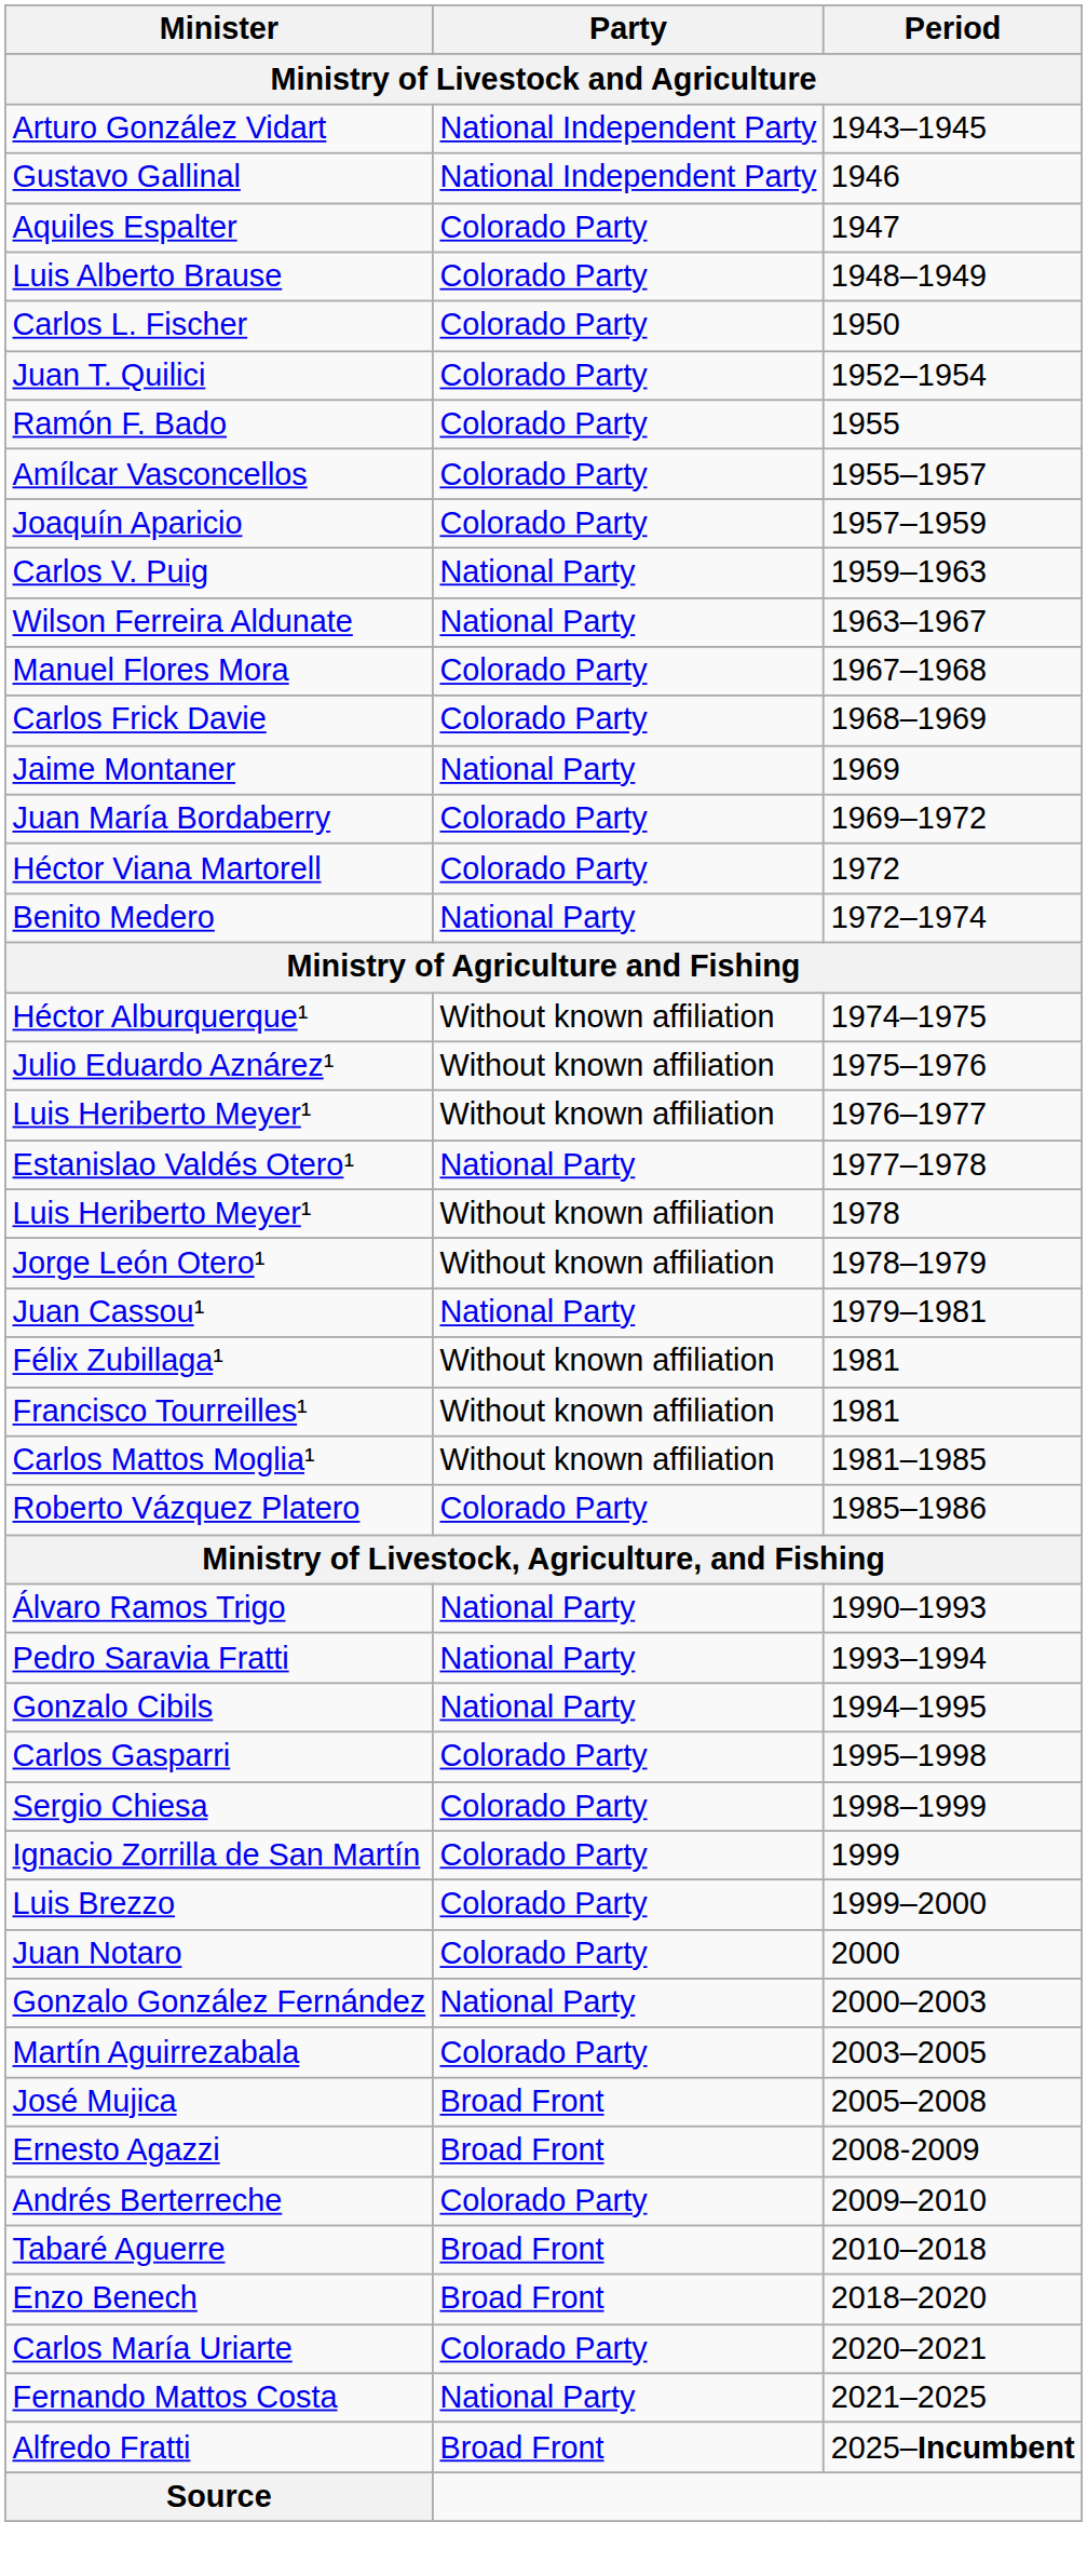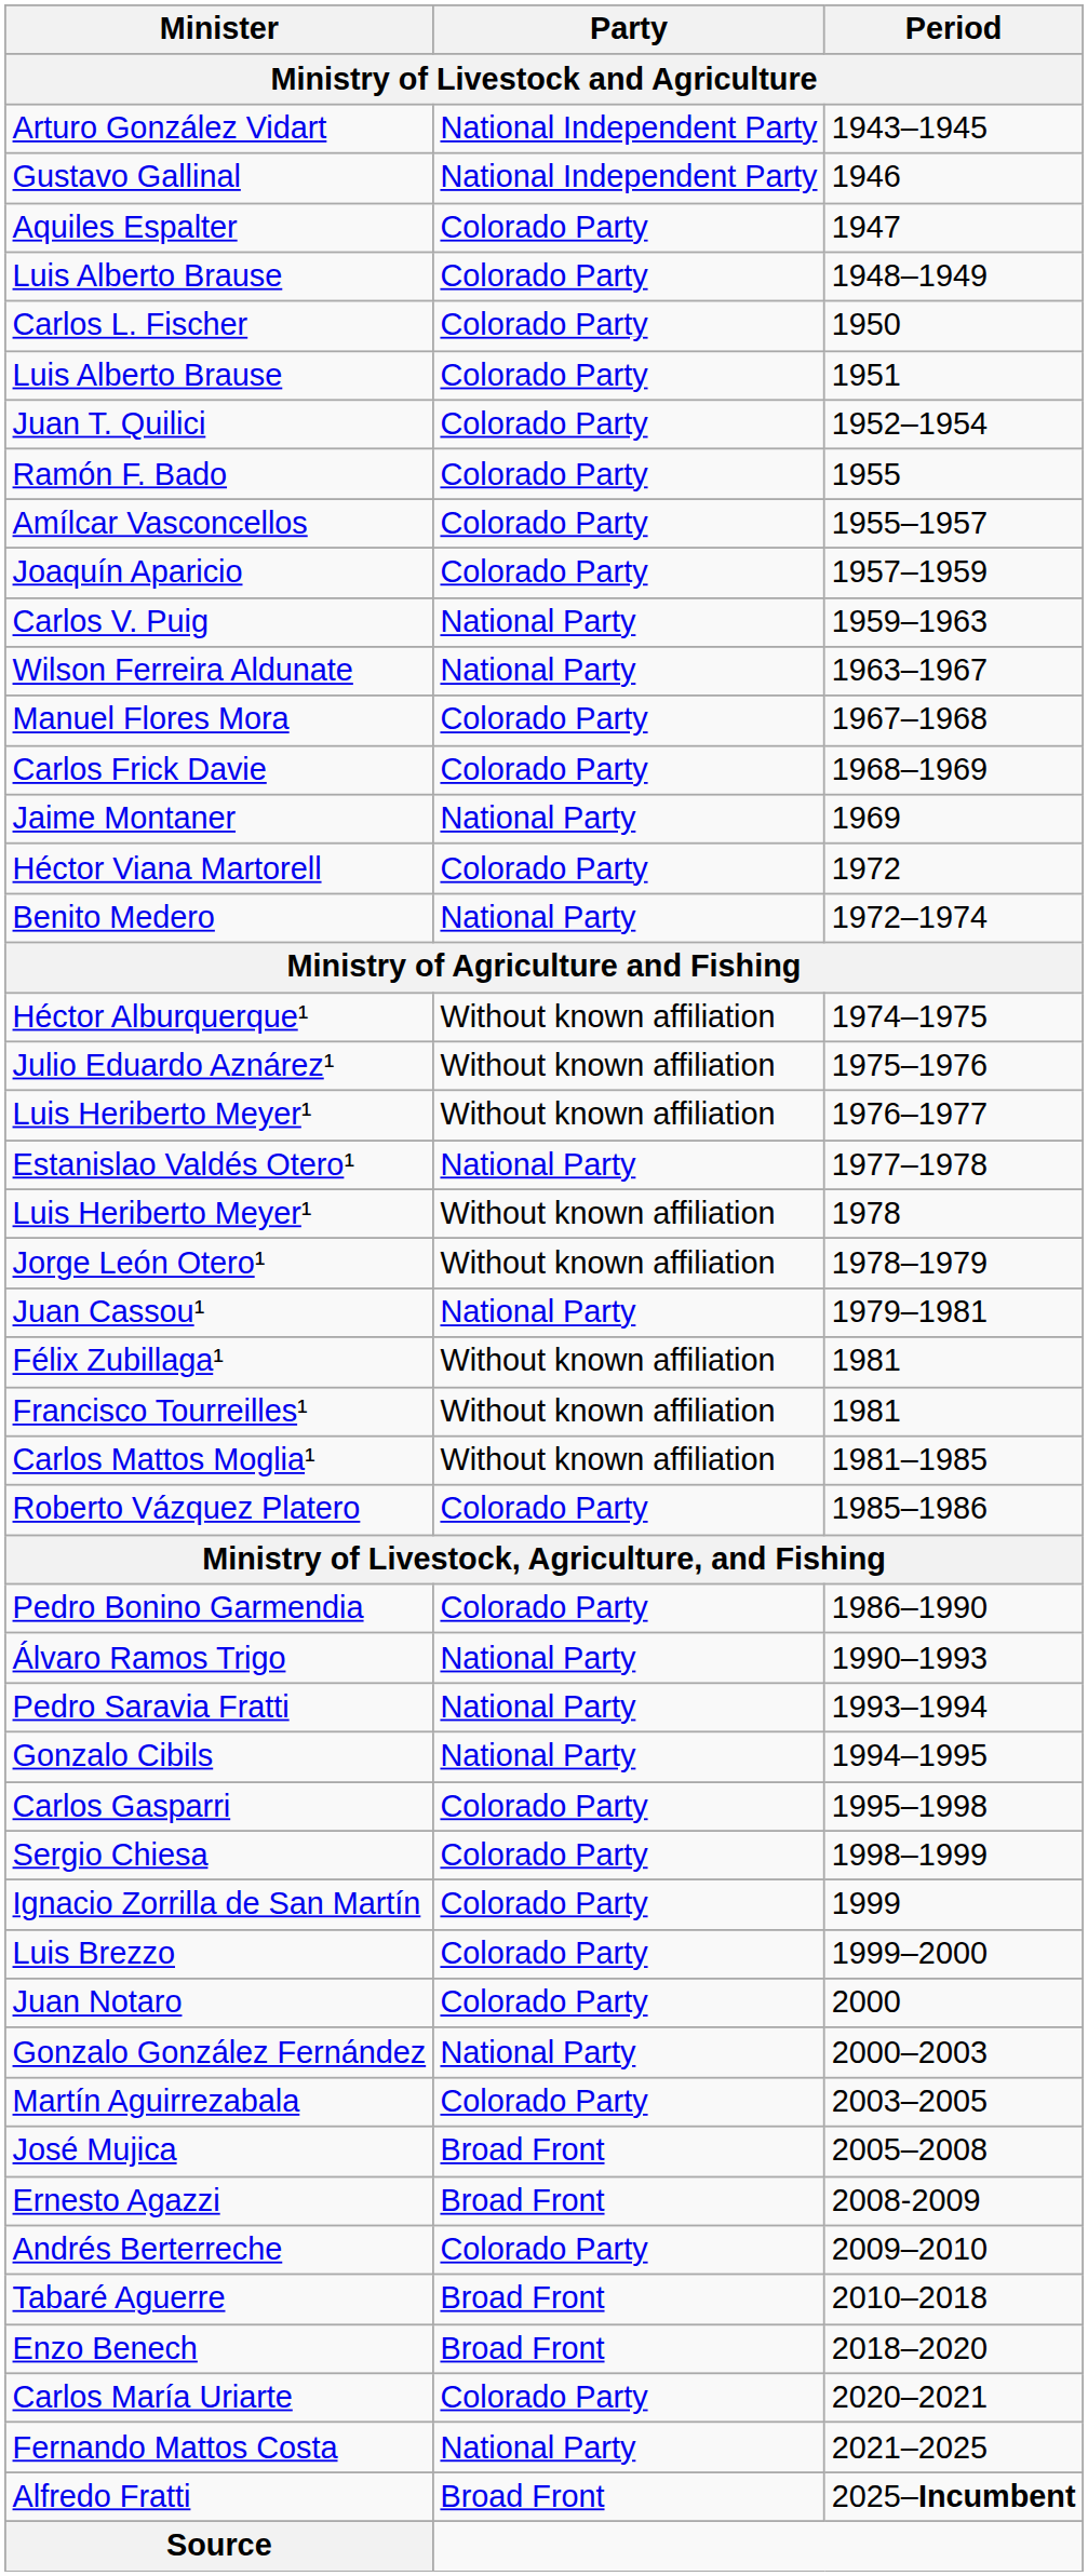 <table class="wikitable">
 <tr>
 <th><strong>Minister</strong></th>
 <th><strong>Party</strong></th>
 <th><strong>Period</strong></th>
 </tr>
 <tr>
 <th colspan="3"><strong>Ministry of Livestock and Agriculture</strong></th>
 </tr>
 <tr>
 <td><a href='#'>Arturo González Vidart</a></td>
 <td><a href='#'>National Independent Party</a></td>
 <td>1943–1945</td>
 </tr>
 <tr>
 <td><a href='#'>Gustavo Gallinal</a></td>
 <td><a href='#'>National Independent Party</a></td>
 <td>1946</td>
 </tr>
 <tr>
 <td><a href='#'>Aquiles Espalter</a></td>
 <td><a href='#'>Colorado Party</a></td>
 <td>1947</td>
 </tr>
 <tr>
 <td><a href='#'>Luis Alberto Brause</a></td>
 <td><a href='#'>Colorado Party</a></td>
 <td>1948–1949</td>
 </tr>
 <tr>
 <td><a href='#'>Carlos L. Fischer</a></td>
 <td><a href='#'>Colorado Party</a></td>
 <td>1950</td>
+</tr>
+<tr>
+<td><a href='#'>Luis Alberto Brause</a></td>
+<td><a href='#'>Colorado Party</a></td>
+<td>1951</td>
 </tr>
 <tr>
 <td><a href='#'>Juan T. Quilici</a></td>
 <td><a href='#'>Colorado Party</a></td>
 <td>1952–1954</td>
 </tr>
 <tr>
 <td><a href='#'>Ramón F. Bado</a></td>
 <td><a href='#'>Colorado Party</a></td>
 <td>1955</td>
 </tr>
 <tr>
 <td><a href='#'>Amílcar Vasconcellos</a></td>
 <td><a href='#'>Colorado Party</a></td>
 <td>1955–1957</td>
 </tr>
 <tr>
 <td><a href='#'>Joaquín Aparicio</a></td>
 <td><a href='#'>Colorado Party</a></td>
 <td>1957–1959</td>
 </tr>
 <tr>
 <td><a href='#'>Carlos V. Puig</a></td>
 <td><a href='#'>National Party</a></td>
 <td>1959–1963</td>
 </tr>
 <tr>
 <td><a href='#'>Wilson Ferreira Aldunate</a></td>
 <td><a href='#'>National Party</a></td>
 <td>1963–1967</td>
 </tr>
 <tr>
 <td><a href='#'>Manuel Flores Mora</a></td>
 <td><a href='#'>Colorado Party</a></td>
 <td>1967–1968</td>
 </tr>
 <tr>
 <td><a href='#'>Carlos Frick Davie</a></td>
 <td><a href='#'>Colorado Party</a></td>
 <td>1968–1969</td>
 </tr>
 <tr>
 <td><a href='#'>Jaime Montaner</a></td>
 <td><a href='#'>National Party</a></td>
 <td>1969</td>
-</tr>
-<tr>
-<td><a href='#'>Juan María Bordaberry</a></td>
-<td><a href='#'>Colorado Party</a></td>
-<td>1969–1972</td>
 </tr>
 <tr>
 <td><a href='#'>Héctor Viana Martorell</a></td>
 <td><a href='#'>Colorado Party</a></td>
 <td>1972</td>
 </tr>
 <tr>
 <td><a href='#'>Benito Medero</a></td>
 <td><a href='#'>National Party</a></td>
 <td>1972–1974</td>
 </tr>
 <tr>
 <th colspan="3"><strong>Ministry of Agriculture and Fishing</strong></th>
 </tr>
 <tr>
 <td><a href='#'>Héctor Alburquerque</a>¹</td>
 <td>Without known affiliation</td>
 <td>1974–1975</td>
 </tr>
 <tr>
 <td><a href='#'>Julio Eduardo Aznárez</a>¹</td>
 <td>Without known affiliation</td>
 <td>1975–1976</td>
 </tr>
 <tr>
 <td><a href='#'>Luis Heriberto Meyer</a>¹</td>
 <td>Without known affiliation</td>
 <td>1976–1977</td>
 </tr>
 <tr>
 <td><a href='#'>Estanislao Valdés Otero</a>¹</td>
 <td><a href='#'>National Party</a></td>
 <td>1977–1978</td>
 </tr>
 <tr>
 <td><a href='#'>Luis Heriberto Meyer</a>¹</td>
 <td>Without known affiliation</td>
 <td>1978</td>
 </tr>
 <tr>
 <td><a href='#'>Jorge León Otero</a>¹</td>
 <td>Without known affiliation</td>
 <td>1978–1979</td>
 </tr>
 <tr>
 <td><a href='#'>Juan Cassou</a>¹</td>
 <td><a href='#'>National Party</a></td>
 <td>1979–1981</td>
 </tr>
 <tr>
 <td><a href='#'>Félix Zubillaga</a>¹</td>
 <td>Without known affiliation</td>
 <td>1981</td>
 </tr>
 <tr>
 <td><a href='#'>Francisco Tourreilles</a>¹</td>
 <td>Without known affiliation</td>
 <td>1981</td>
 </tr>
 <tr>
 <td><a href='#'>Carlos Mattos Moglia</a>¹</td>
 <td>Without known affiliation</td>
 <td>1981–1985</td>
 </tr>
 <tr>
 <td><a href='#'>Roberto Vázquez Platero</a></td>
 <td><a href='#'>Colorado Party</a></td>
 <td>1985–1986</td>
 </tr>
 <tr>
 <th colspan="3"><strong>Ministry of Livestock, Agriculture, and Fishing</strong></th>
+</tr>
+<tr>
+<td><a href='#'>Pedro Bonino Garmendia</a></td>
+<td><a href='#'>Colorado Party</a></td>
+<td>1986–1990</td>
 </tr>
 <tr>
 <td><a href='#'>Álvaro Ramos Trigo</a></td>
 <td><a href='#'>National Party</a></td>
 <td>1990–1993</td>
 </tr>
 <tr>
 <td><a href='#'>Pedro Saravia Fratti</a></td>
 <td><a href='#'>National Party</a></td>
 <td>1993–1994</td>
 </tr>
 <tr>
 <td><a href='#'>Gonzalo Cibils</a></td>
 <td><a href='#'>National Party</a></td>
 <td>1994–1995</td>
 </tr>
 <tr>
 <td><a href='#'>Carlos Gasparri</a></td>
 <td><a href='#'>Colorado Party</a></td>
 <td>1995–1998</td>
 </tr>
 <tr>
 <td><a href='#'>Sergio Chiesa</a></td>
 <td><a href='#'>Colorado Party</a></td>
 <td>1998–1999</td>
 </tr>
 <tr>
 <td><a href='#'>Ignacio Zorrilla de San Martín</a></td>
 <td><a href='#'>Colorado Party</a></td>
 <td>1999</td>
 </tr>
 <tr>
 <td><a href='#'>Luis Brezzo</a></td>
 <td><a href='#'>Colorado Party</a></td>
 <td>1999–2000</td>
 </tr>
 <tr>
 <td><a href='#'>Juan Notaro</a></td>
 <td><a href='#'>Colorado Party</a></td>
 <td>2000</td>
 </tr>
 <tr>
 <td><a href='#'>Gonzalo González Fernández</a></td>
 <td><a href='#'>National Party</a></td>
 <td>2000–2003</td>
 </tr>
 <tr>
 <td><a href='#'>Martín Aguirrezabala</a></td>
 <td><a href='#'>Colorado Party</a></td>
 <td>2003–2005</td>
 </tr>
 <tr>
 <td><a href='#'>José Mujica</a></td>
 <td><a href='#'>Broad Front</a></td>
 <td>2005–2008</td>
 </tr>
 <tr>
 <td><a href='#'>Ernesto Agazzi</a></td>
 <td><a href='#'>Broad Front</a></td>
 <td>2008-2009</td>
 </tr>
 <tr>
 <td><a href='#'>Andrés Berterreche</a></td>
 <td><a href='#'>Colorado Party</a></td>
 <td>2009–2010</td>
 </tr>
 <tr>
 <td><a href='#'>Tabaré Aguerre</a></td>
 <td><a href='#'>Broad Front</a></td>
 <td>2010–2018</td>
 </tr>
 <tr>
 <td><a href='#'>Enzo Benech</a></td>
 <td><a href='#'>Broad Front</a></td>
 <td>2018–2020</td>
 </tr>
 <tr>
 <td><a href='#'>Carlos María Uriarte</a></td>
 <td><a href='#'>Colorado Party</a></td>
 <td>2020–2021</td>
 </tr>
 <tr>
 <td><a href='#'>Fernando Mattos Costa</a></td>
 <td><a href='#'>National Party</a></td>
 <td>2021–2025</td>
 </tr>
 <tr>
 <td><a href='#'>Alfredo Fratti</a></td>
 <td><a href='#'>Broad Front</a></td>
 <td>2025–<strong>Incumbent</strong></td>
 </tr>
 <tr>
 <th>Source</th>
 <td colspan="2"></td>
 </tr>
 </table>
